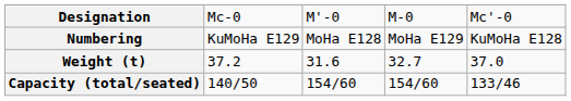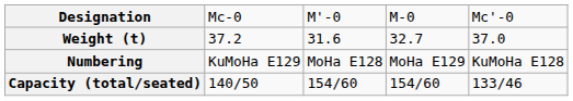 <table class="wikitable">
 <tr>
 <th>Designation</th>
 <td>Mc-0</td>
 <td>M'-0</td>
 <td>M-0</td>
 <td>Mc'-0</td>
 </tr>
 <tr>
+<th>Weight (t)</th>
+<td>37.2</td>
+<td>31.6</td>
+<td>32.7</td>
+<td>37.0</td>
+</tr>
+<tr>
 <th>Numbering</th>
 <td>KuMoHa E129</td>
 <td>MoHa E128</td>
 <td>MoHa E129</td>
 <td>KuMoHa E128</td>
-</tr>
-<tr>
-<th>Weight (t)</th>
-<td>37.2</td>
-<td>31.6</td>
-<td>32.7</td>
-<td>37.0</td>
 </tr>
 <tr>
 <th>Capacity (total/seated)</th>
 <td>140/50</td>
 <td>154/60</td>
 <td>154/60</td>
 <td>133/46</td>
 </tr>
 </table>
